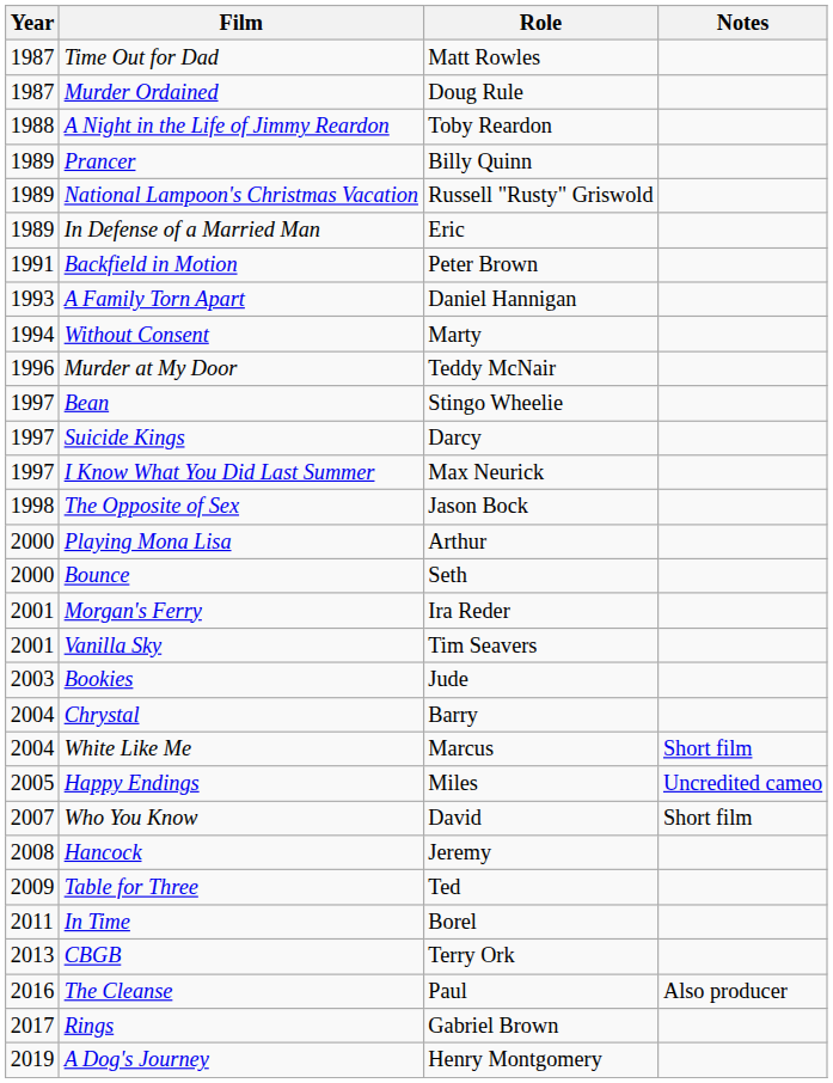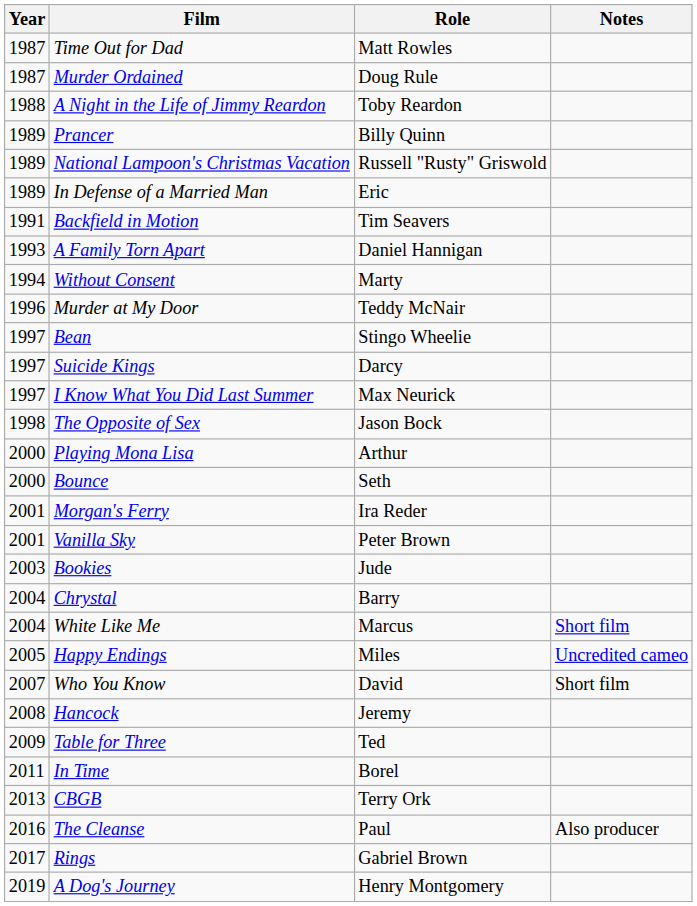 <table class="wikitable sortable">
 <tr>
 <th>Year</th>
 <th>Film</th>
 <th>Role</th>
 <th>Notes</th>
 </tr>
 <tr>
 <td>1987</td>
 <td><em>Time Out for Dad</em></td>
 <td>Matt Rowles</td>
 <td></td>
 </tr>
 <tr>
 <td>1987</td>
 <td><em><a href='#'>Murder Ordained</a></em></td>
 <td>Doug Rule</td>
 <td></td>
 </tr>
 <tr>
 <td>1988</td>
 <td><em><a href='#'>A Night in the Life of Jimmy Reardon</a></em></td>
 <td>Toby Reardon</td>
 <td></td>
 </tr>
 <tr>
 <td>1989</td>
 <td><em><a href='#'>Prancer</a></em></td>
 <td>Billy Quinn</td>
 <td></td>
 </tr>
 <tr>
 <td>1989</td>
 <td><em><a href='#'>National Lampoon's Christmas Vacation</a></em></td>
 <td>Russell "Rusty" Griswold</td>
 <td></td>
 </tr>
 <tr>
 <td>1989</td>
 <td><em>In Defense of a Married Man</em></td>
 <td>Eric</td>
 <td></td>
 </tr>
 <tr>
 <td>1991</td>
 <td><em><a href='#'>Backfield in Motion</a></em></td>
-<td>Peter Brown</td>
+<td>Tim Seavers</td>
 <td></td>
 </tr>
 <tr>
 <td>1993</td>
 <td><em><a href='#'>A Family Torn Apart</a></em></td>
 <td>Daniel Hannigan</td>
 <td></td>
 </tr>
 <tr>
 <td>1994</td>
 <td><em><a href='#'>Without Consent</a></em></td>
 <td>Marty</td>
 <td></td>
 </tr>
 <tr>
 <td>1996</td>
 <td><em>Murder at My Door</em></td>
 <td>Teddy McNair</td>
 <td></td>
 </tr>
 <tr>
 <td>1997</td>
 <td><em><a href='#'>Bean</a></em></td>
 <td>Stingo Wheelie</td>
 <td></td>
 </tr>
 <tr>
 <td>1997</td>
 <td><em><a href='#'>Suicide Kings</a></em></td>
 <td>Darcy</td>
 <td></td>
 </tr>
 <tr>
 <td>1997</td>
 <td><em><a href='#'>I Know What You Did Last Summer</a></em></td>
 <td>Max Neurick</td>
 <td></td>
 </tr>
 <tr>
 <td>1998</td>
 <td><em><a href='#'>The Opposite of Sex</a></em></td>
 <td>Jason Bock</td>
 <td></td>
 </tr>
 <tr>
 <td>2000</td>
 <td><em><a href='#'>Playing Mona Lisa</a></em></td>
 <td>Arthur</td>
 <td></td>
 </tr>
 <tr>
 <td>2000</td>
 <td><em><a href='#'>Bounce</a></em></td>
 <td>Seth</td>
 <td></td>
 </tr>
 <tr>
 <td>2001</td>
 <td><em><a href='#'>Morgan's Ferry</a></em></td>
 <td>Ira Reder</td>
 <td></td>
 </tr>
 <tr>
 <td>2001</td>
 <td><em><a href='#'>Vanilla Sky</a></em></td>
-<td>Tim Seavers</td>
+<td>Peter Brown</td>
 <td></td>
 </tr>
 <tr>
 <td>2003</td>
 <td><em><a href='#'>Bookies</a></em></td>
 <td>Jude</td>
 <td></td>
 </tr>
 <tr>
 <td>2004</td>
 <td><em><a href='#'>Chrystal</a></em></td>
 <td>Barry</td>
 <td></td>
 </tr>
 <tr>
 <td>2004</td>
 <td><em>White Like Me</em></td>
 <td>Marcus</td>
 <td><a href='#'>Short film</a></td>
 </tr>
 <tr>
 <td>2005</td>
 <td><em><a href='#'>Happy Endings</a></em></td>
 <td>Miles</td>
 <td><a href='#'>Uncredited cameo</a></td>
 </tr>
 <tr>
 <td>2007</td>
 <td><em>Who You Know</em></td>
 <td>David</td>
 <td>Short film</td>
 </tr>
 <tr>
 <td>2008</td>
 <td><em><a href='#'>Hancock</a></em></td>
 <td>Jeremy</td>
 <td></td>
 </tr>
 <tr>
 <td>2009</td>
 <td><em><a href='#'>Table for Three</a></em></td>
 <td>Ted</td>
 <td></td>
 </tr>
 <tr>
 <td>2011</td>
 <td><em><a href='#'>In Time</a></em></td>
 <td>Borel</td>
 <td></td>
 </tr>
 <tr>
 <td>2013</td>
 <td><em><a href='#'>CBGB</a></em></td>
 <td>Terry Ork</td>
 <td></td>
 </tr>
 <tr>
 <td>2016</td>
 <td><em><a href='#'>The Cleanse</a></em></td>
 <td>Paul</td>
 <td>Also producer</td>
 </tr>
 <tr>
 <td>2017</td>
 <td><em><a href='#'>Rings</a></em></td>
 <td>Gabriel Brown</td>
 <td></td>
 </tr>
 <tr>
 <td>2019</td>
 <td><em><a href='#'>A Dog's Journey</a></em></td>
 <td>Henry Montgomery</td>
 <td></td>
 </tr>
 <tr>
 </tr>
 </table>
